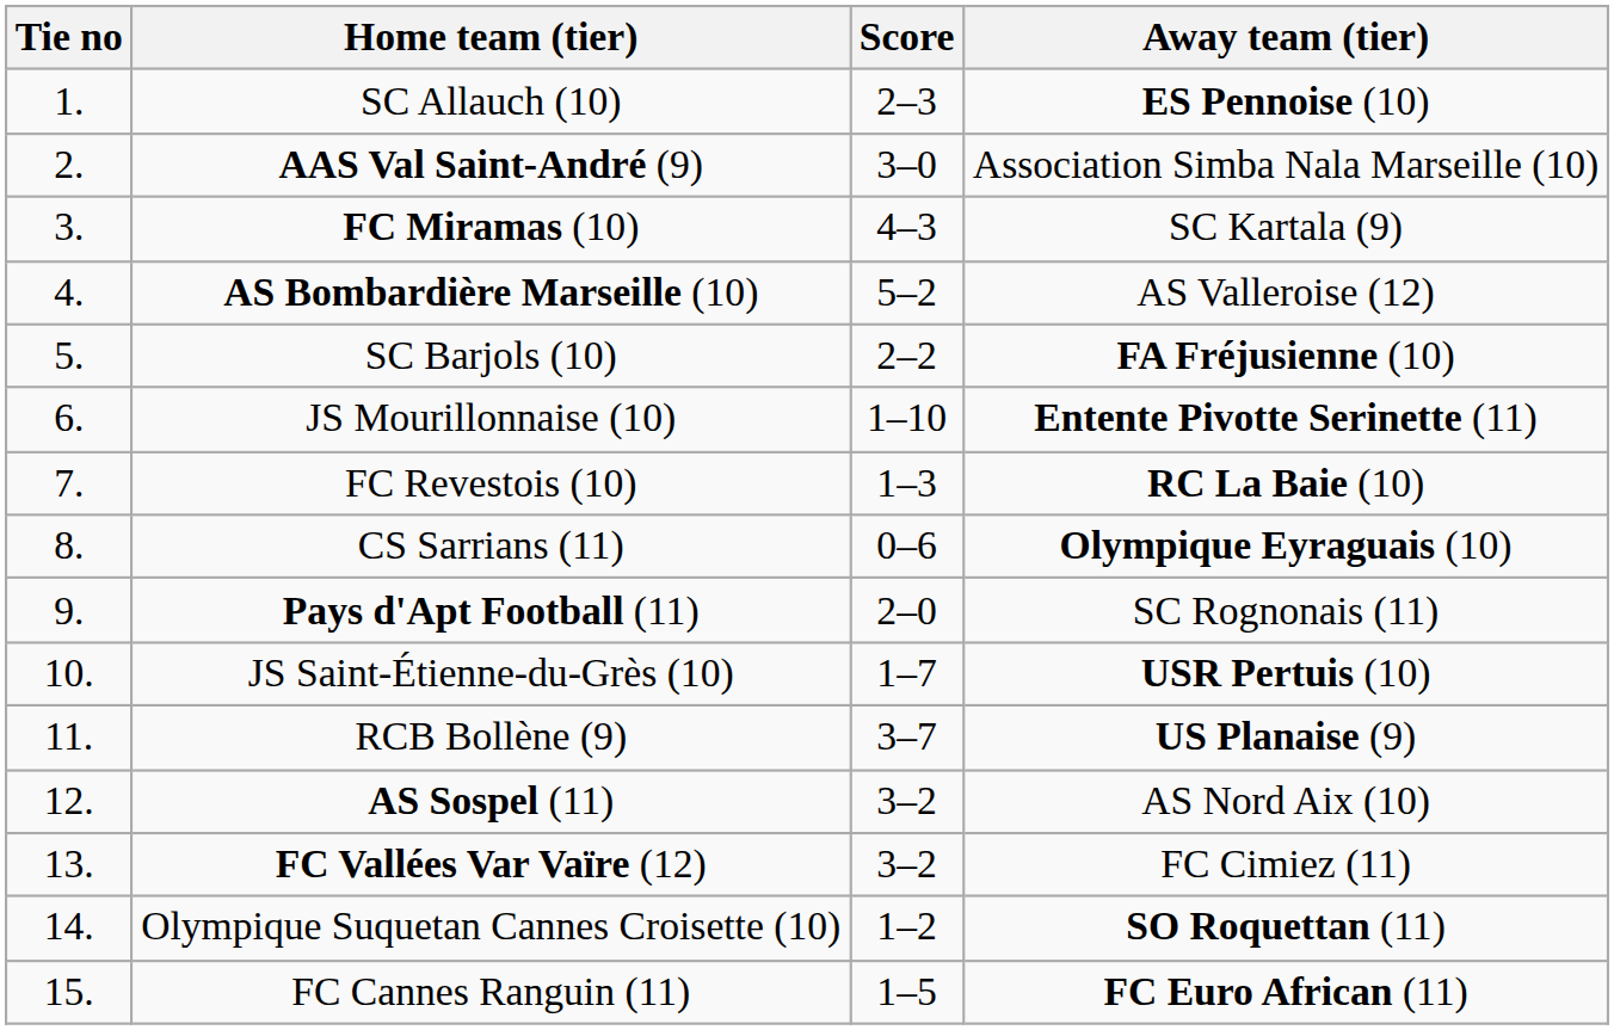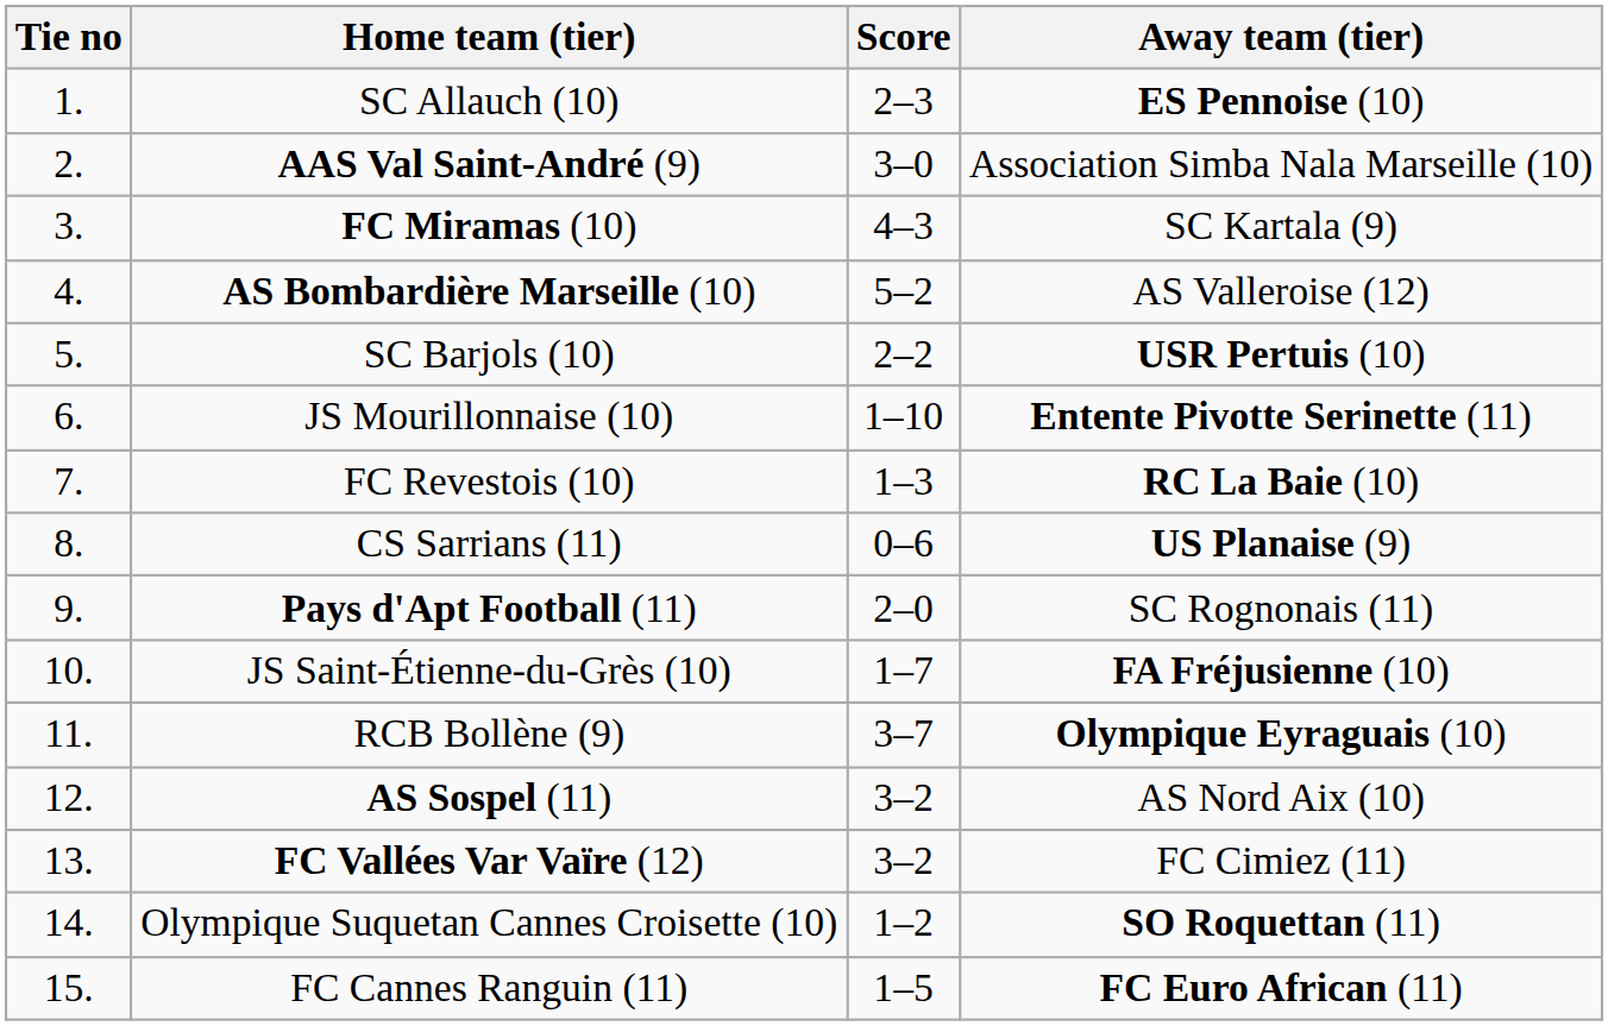 <table class="wikitable" style="text-align: center">
 <tr>
 <th>Tie no</th>
 <th>Home team (tier)</th>
 <th>Score</th>
 <th>Away team (tier)</th>
 </tr>
 <tr>
 <td>1.</td>
 <td>SC Allauch (10)</td>
 <td>2–3</td>
 <td><strong>ES Pennoise</strong> (10)</td>
 </tr>
 <tr>
 <td>2.</td>
 <td><strong>AAS Val Saint-André</strong> (9)</td>
 <td>3–0 </td>
 <td>Association Simba Nala Marseille (10)</td>
 </tr>
 <tr>
 <td>3.</td>
 <td><strong>FC Miramas</strong> (10)</td>
 <td>4–3</td>
 <td>SC Kartala (9)</td>
 </tr>
 <tr>
 <td>4.</td>
 <td><strong>AS Bombardière Marseille</strong> (10)</td>
 <td>5–2</td>
 <td>AS Valleroise (12)</td>
 </tr>
 <tr>
 <td>5.</td>
 <td>SC Barjols (10)</td>
 <td>2–2 </td>
-<td><strong>FA Fréjusienne</strong> (10)</td>
+<td><strong>USR Pertuis</strong> (10)</td>
 </tr>
 <tr>
 <td>6.</td>
 <td>JS Mourillonnaise (10)</td>
 <td>1–10</td>
 <td><strong>Entente Pivotte Serinette</strong> (11)</td>
 </tr>
 <tr>
 <td>7.</td>
 <td>FC Revestois (10)</td>
 <td>1–3</td>
 <td><strong>RC La Baie</strong> (10)</td>
 </tr>
 <tr>
 <td>8.</td>
 <td>CS Sarrians (11)</td>
 <td>0–6</td>
-<td><strong>Olympique Eyraguais</strong> (10)</td>
+<td><strong>US Planaise</strong> (9)</td>
 </tr>
 <tr>
 <td>9.</td>
 <td><strong>Pays d'Apt Football</strong> (11)</td>
 <td>2–0</td>
 <td>SC Rognonais (11)</td>
 </tr>
 <tr>
 <td>10.</td>
 <td>JS Saint-Étienne-du-Grès (10)</td>
 <td>1–7</td>
-<td><strong>USR Pertuis</strong> (10)</td>
+<td><strong>FA Fréjusienne</strong> (10)</td>
 </tr>
 <tr>
 <td>11.</td>
 <td>RCB Bollène (9)</td>
 <td>3–7</td>
-<td><strong>US Planaise</strong> (9)</td>
+<td><strong>Olympique Eyraguais</strong> (10)</td>
 </tr>
 <tr>
 <td>12.</td>
 <td><strong>AS Sospel</strong> (11)</td>
 <td>3–2</td>
 <td>AS Nord Aix (10)</td>
 </tr>
 <tr>
 <td>13.</td>
 <td><strong>FC Vallées Var Vaïre</strong> (12)</td>
 <td>3–2</td>
 <td>FC Cimiez (11)</td>
 </tr>
 <tr>
 <td>14.</td>
 <td>Olympique Suquetan Cannes Croisette (10)</td>
 <td>1–2</td>
 <td><strong>SO Roquettan</strong> (11)</td>
 </tr>
 <tr>
 <td>15.</td>
 <td>FC Cannes Ranguin (11)</td>
 <td>1–5</td>
 <td><strong>FC Euro African</strong> (11)</td>
 </tr>
 </table>
